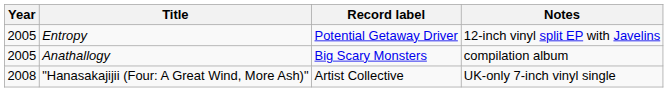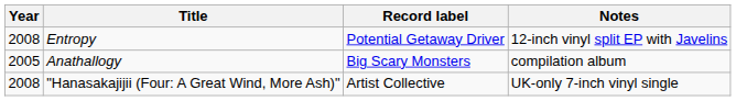 <table class="wikitable plainrowheaders">
 <tr>
 <th>Year</th>
 <th>Title</th>
 <th>Record label</th>
 <th>Notes</th>
 </tr>
 <tr>
-<td>2005</td>
+<td>2008</td>
 <td><em>Entropy</em></td>
 <td><a href='#'>Potential Getaway Driver</a></td>
 <td>12-inch vinyl <a href='#'>split EP</a> with <a href='#'>Javelins</a></td>
 </tr>
 <tr>
 <td>2005</td>
 <td><em>Anathallogy</em></td>
 <td><a href='#'>Big Scary Monsters</a></td>
 <td>compilation album</td>
 </tr>
 <tr>
 <td>2008</td>
 <td>"Hanasakajijii (Four: A Great Wind, More Ash)"</td>
 <td>Artist Collective</td>
 <td>UK-only 7-inch vinyl single</td>
 </tr>
 </table>
